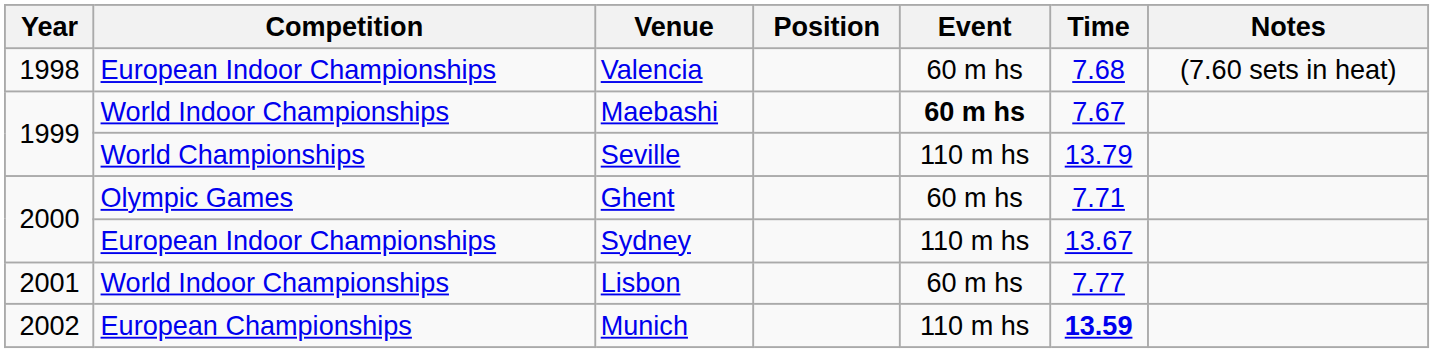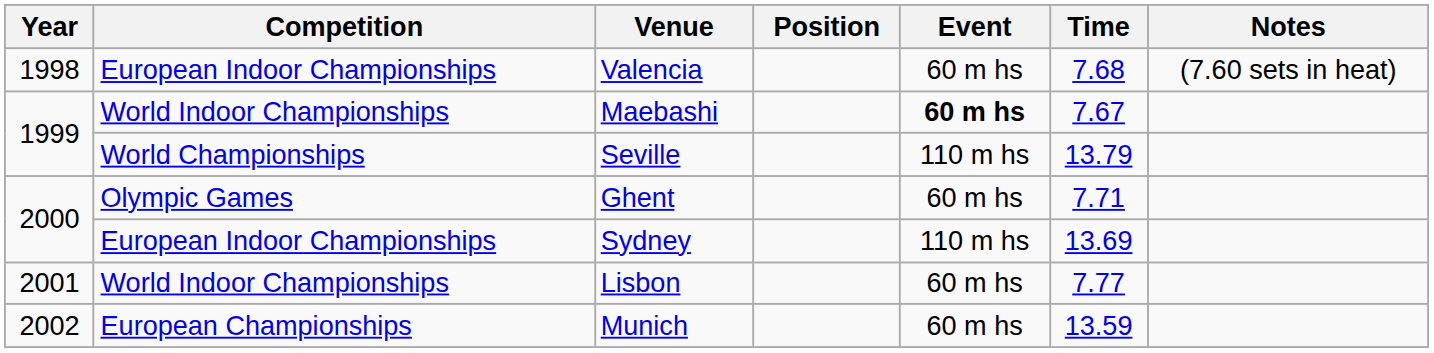 <table class="wikitable" width=60% style="font-size:90%; text-align:center;">
 <tr>
 <th>Year</th>
 <th>Competition</th>
 <th>Venue</th>
 <th>Position</th>
 <th>Event</th>
 <th>Time</th>
 <th>Notes</th>
 </tr>
 <tr>
 <td>1998</td>
 <td align=left><a href='#'>European Indoor Championships</a></td>
 <td align=left> <a href='#'>Valencia</a></td>
 <td></td>
 <td>60 m hs</td>
 <td><a href='#'>7.68</a></td>
 <td> (7.60 sets in heat)</td>
 </tr>
 <tr>
 <td rowspan=2>1999</td>
 <td align=left><a href='#'>World Indoor Championships</a></td>
 <td align=left> <a href='#'>Maebashi</a></td>
 <td></td>
 <td><strong>60 m hs</strong></td>
 <td><a href='#'>7.67</a></td>
 <td></td>
 </tr>
 <tr>
 <td align=left><a href='#'>World Championships</a></td>
 <td align=left> <a href='#'>Seville</a></td>
 <td></td>
 <td>110 m hs</td>
 <td><a href='#'>13.79</a></td>
 <td></td>
 </tr>
 <tr>
 <td rowspan=2>2000</td>
 <td align=left><a href='#'>Olympic Games</a></td>
 <td align=left> <a href='#'>Ghent</a></td>
 <td></td>
 <td>60 m hs</td>
 <td><a href='#'>7.71</a></td>
 <td></td>
 </tr>
 <tr>
 <td align=left><a href='#'>European Indoor Championships</a></td>
 <td align=left> <a href='#'>Sydney</a></td>
 <td></td>
 <td>110 m hs</td>
-<td><a href='#'>13.67</a></td>
+<td><a href='#'>13.69</a></td>
 <td></td>
 </tr>
 <tr>
 <td>2001</td>
 <td align=left><a href='#'>World Indoor Championships</a></td>
 <td align=left> <a href='#'>Lisbon</a></td>
 <td></td>
 <td>60 m hs</td>
 <td><a href='#'>7.77</a></td>
 <td></td>
 </tr>
 <tr>
 <td>2002</td>
 <td align=left><a href='#'>European Championships</a></td>
 <td align=left> <a href='#'>Munich</a></td>
 <td></td>
-<td>110 m hs</td>
-<td><strong><a href='#'>13.59</a></strong></td>
+<td>60 m hs</td>
+<td><a href='#'>13.59</a></td>
 <td></td>
 </tr>
 </table>
